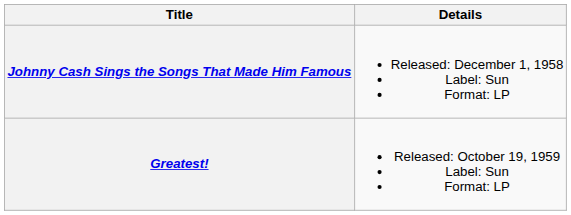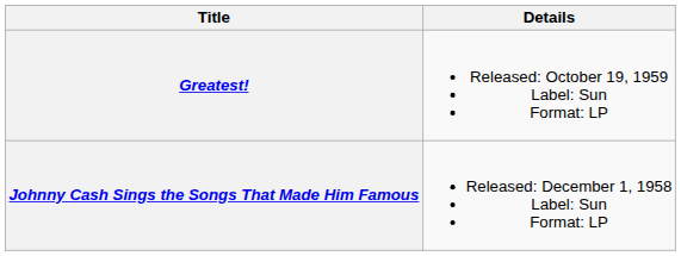 <table class="wikitable plainrowheaders" style="text-align:center;">
 <tr>
 <th>Title</th>
 <th>Details</th>
 </tr>
 <tr>
+<th scope="row"><em><a href='#'>Greatest!</a></em></th>
+<td><br><ul><li>Released: October 19, 1959</li><li>Label: Sun</li><li>Format: LP</li></ul></td>
+</tr>
+<tr>
 <th scope="row"><em><a href='#'>Johnny Cash Sings the Songs That Made Him Famous</a></em></th>
 <td><br><ul><li>Released: December 1, 1958</li><li>Label: Sun</li><li>Format: LP</li></ul></td>
 </tr>
-<tr>
-<th scope="row"><em><a href='#'>Greatest!</a></em></th>
-<td><br><ul><li>Released: October 19, 1959</li><li>Label: Sun</li><li>Format: LP</li></ul></td>
-</tr>
 </table>
